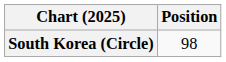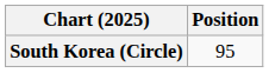 <table class="wikitable plainrowheaders" style="text-align:center">
 <tr>
 <th scope="col">Chart (2025)</th>
 <th scope="col">Position</th>
 </tr>
 <tr>
 <th scope="row">South Korea (Circle)</th>
-<td>98</td>
+<td>95</td>
 </tr>
 </table>
